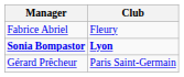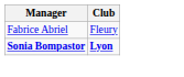 <table class="wikitable">
 <tr>
 <th>Manager</th>
 <th>Club</th>
 </tr>
 <tr>
 <td> <a href='#'>Fabrice Abriel</a></td>
 <td><a href='#'>Fleury</a></td>
 </tr>
 <tr>
 <td> <strong><a href='#'>Sonia Bompastor</a></strong></td>
 <td><strong><a href='#'>Lyon</a></strong></td>
 </tr>
-<tr>
-<td> <a href='#'>Gérard Prêcheur</a></td>
-<td><a href='#'>Paris Saint-Germain</a></td>
-</tr>
 </table>
